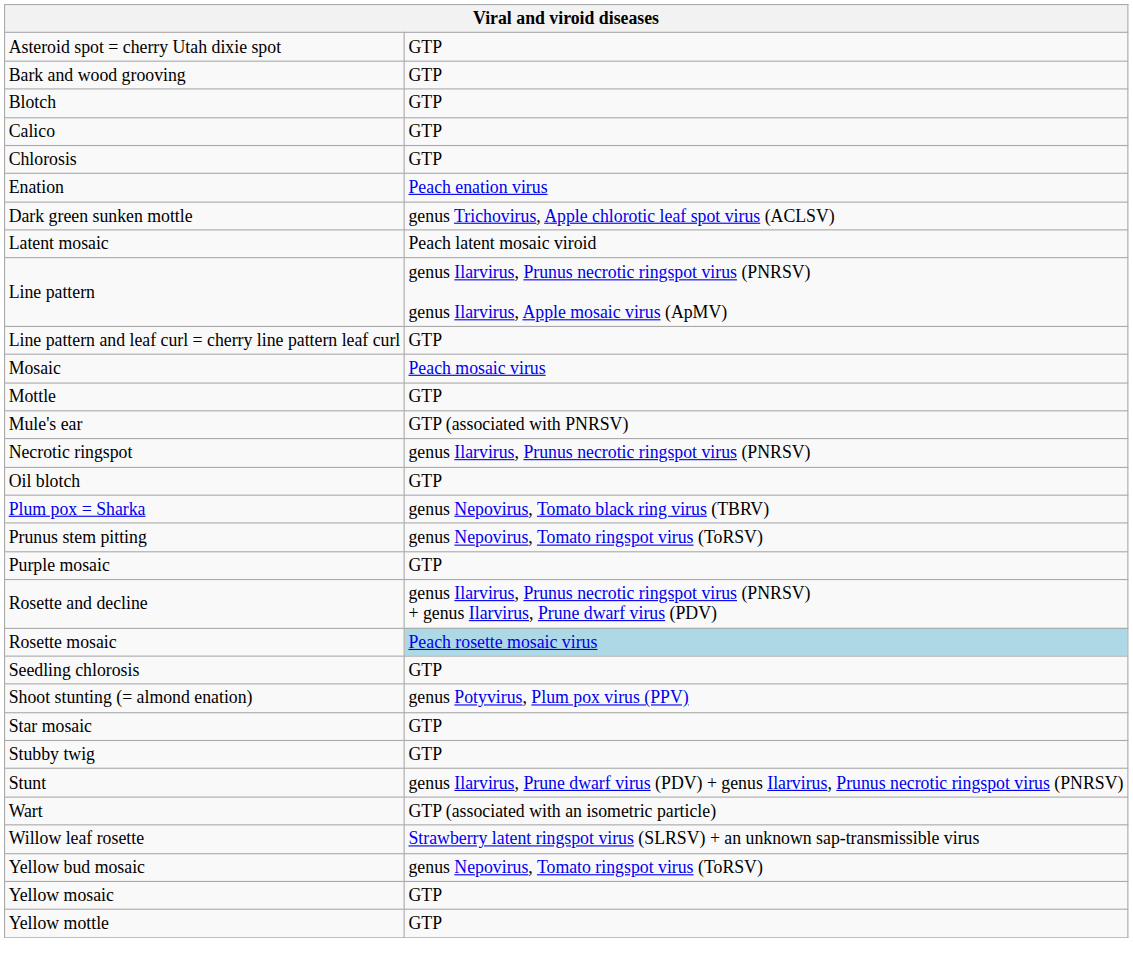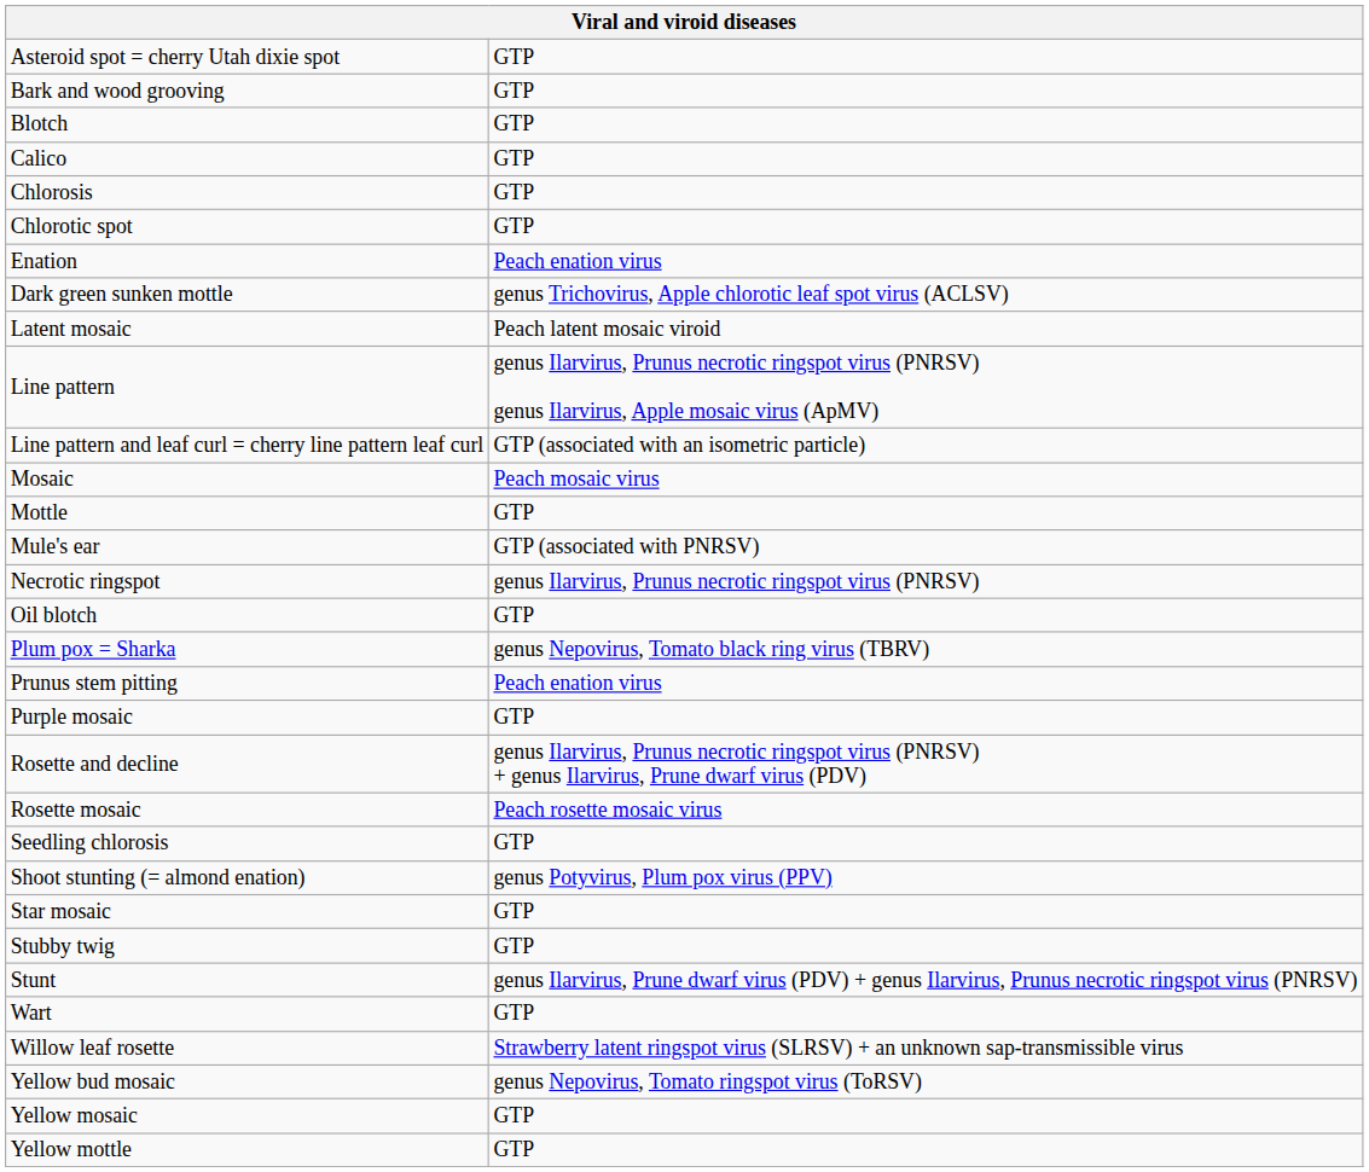 <table class="wikitable" style="clear">
 <tr>
 <th colspan=2><strong>Viral and viroid diseases</strong><br></th>
 </tr>
 <tr>
 <td>Asteroid spot = cherry Utah dixie spot</td>
 <td>GTP</td>
 </tr>
 <tr>
 <td>Bark and wood grooving</td>
 <td>GTP</td>
 </tr>
 <tr>
 <td>Blotch</td>
 <td>GTP</td>
 </tr>
 <tr>
 <td>Calico</td>
 <td>GTP</td>
 </tr>
 <tr>
 <td>Chlorosis</td>
 <td>GTP</td>
 </tr>
 <tr>
+<td>Chlorotic spot</td>
+<td>GTP</td>
+</tr>
+<tr>
 <td>Enation</td>
 <td><a href='#'>Peach enation virus</a></td>
 </tr>
 <tr>
 <td>Dark green sunken mottle</td>
 <td>genus <a href='#'>Trichovirus</a>, <a href='#'>Apple chlorotic leaf spot virus</a> (ACLSV)</td>
 </tr>
 <tr>
 <td>Latent mosaic</td>
 <td>Peach latent mosaic viroid</td>
 </tr>
 <tr>
 <td>Line pattern</td>
 <td>genus <a href='#'>Ilarvirus</a>, <a href='#'>Prunus necrotic ringspot virus</a> (PNRSV) <br><br>genus <a href='#'>Ilarvirus</a>, <a href='#'>Apple mosaic virus</a> (ApMV)</td>
 </tr>
 <tr>
 <td>Line pattern and leaf curl = cherry line pattern leaf curl</td>
-<td>GTP</td>
+<td>GTP (associated with an isometric particle)</td>
 </tr>
 <tr>
 <td>Mosaic</td>
 <td><a href='#'>Peach mosaic virus</a></td>
 </tr>
 <tr>
 <td>Mottle</td>
 <td>GTP</td>
 </tr>
 <tr>
 <td>Mule's ear</td>
 <td>GTP (associated with PNRSV)</td>
 </tr>
 <tr>
 <td>Necrotic ringspot</td>
 <td>genus <a href='#'>Ilarvirus</a>, <a href='#'>Prunus necrotic ringspot virus</a> (PNRSV)</td>
 </tr>
 <tr>
 <td>Oil blotch</td>
 <td>GTP</td>
 </tr>
 <tr>
 <td><a href='#'>Plum pox = Sharka</a></td>
 <td>genus <a href='#'>Nepovirus</a>, <a href='#'>Tomato black ring virus</a> (TBRV)</td>
 </tr>
 <tr>
 <td>Prunus stem pitting</td>
-<td>genus <a href='#'>Nepovirus</a>, <a href='#'>Tomato ringspot virus</a> (ToRSV)</td>
+<td><a href='#'>Peach enation virus</a></td>
 </tr>
 <tr>
 <td>Purple mosaic</td>
 <td>GTP</td>
 </tr>
 <tr>
 <td>Rosette and decline</td>
 <td>genus <a href='#'>Ilarvirus</a>, <a href='#'>Prunus necrotic ringspot virus</a> (PNRSV)<br>+ genus <a href='#'>Ilarvirus</a>, <a href='#'>Prune dwarf virus</a> (PDV)</td>
 </tr>
 <tr>
 <td>Rosette mosaic</td>
-<td style="background: lightblue;"><a href='#'>Peach rosette mosaic virus</a></td>
+<td><a href='#'>Peach rosette mosaic virus</a></td>
 </tr>
 <tr>
 <td>Seedling chlorosis</td>
 <td>GTP</td>
 </tr>
 <tr>
 <td>Shoot stunting (= almond enation)</td>
 <td>genus <a href='#'>Potyvirus</a>, <a href='#'>Plum pox virus (PPV)</a></td>
 </tr>
 <tr>
 <td>Star mosaic</td>
 <td>GTP</td>
 </tr>
 <tr>
 <td>Stubby twig</td>
 <td>GTP</td>
 </tr>
 <tr>
 <td>Stunt</td>
 <td>genus <a href='#'>Ilarvirus</a>, <a href='#'>Prune dwarf virus</a> (PDV) + genus <a href='#'>Ilarvirus</a>, <a href='#'>Prunus necrotic ringspot virus</a> (PNRSV)</td>
 </tr>
 <tr>
 <td>Wart</td>
-<td>GTP (associated with an isometric particle)</td>
+<td>GTP</td>
 </tr>
 <tr>
 <td>Willow leaf rosette</td>
 <td><a href='#'>Strawberry latent ringspot virus</a> (SLRSV) + an unknown sap-transmissible virus</td>
 </tr>
 <tr>
 <td>Yellow bud mosaic</td>
 <td>genus <a href='#'>Nepovirus</a>, <a href='#'>Tomato ringspot virus</a> (ToRSV)</td>
 </tr>
 <tr>
 <td>Yellow mosaic</td>
 <td>GTP</td>
 </tr>
 <tr>
 <td>Yellow mottle</td>
 <td>GTP</td>
 </tr>
 <tr>
 </tr>
 </table>
